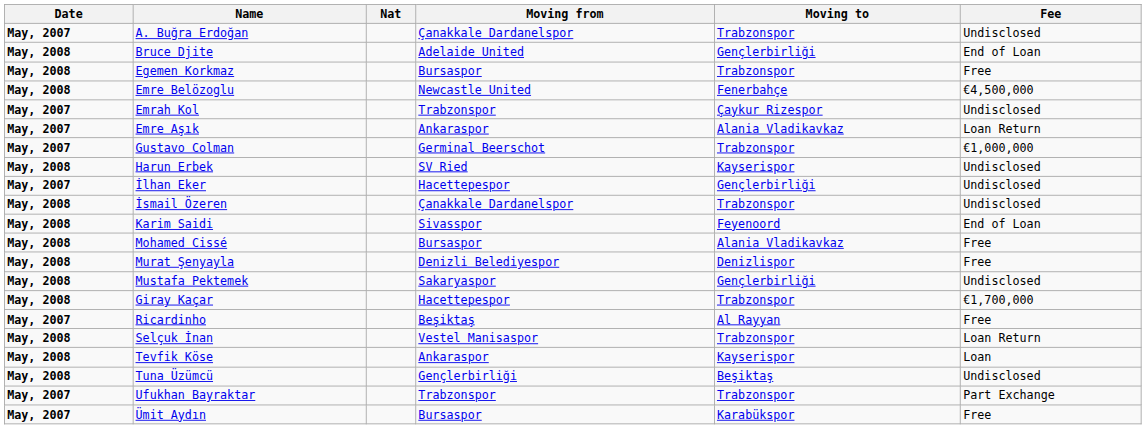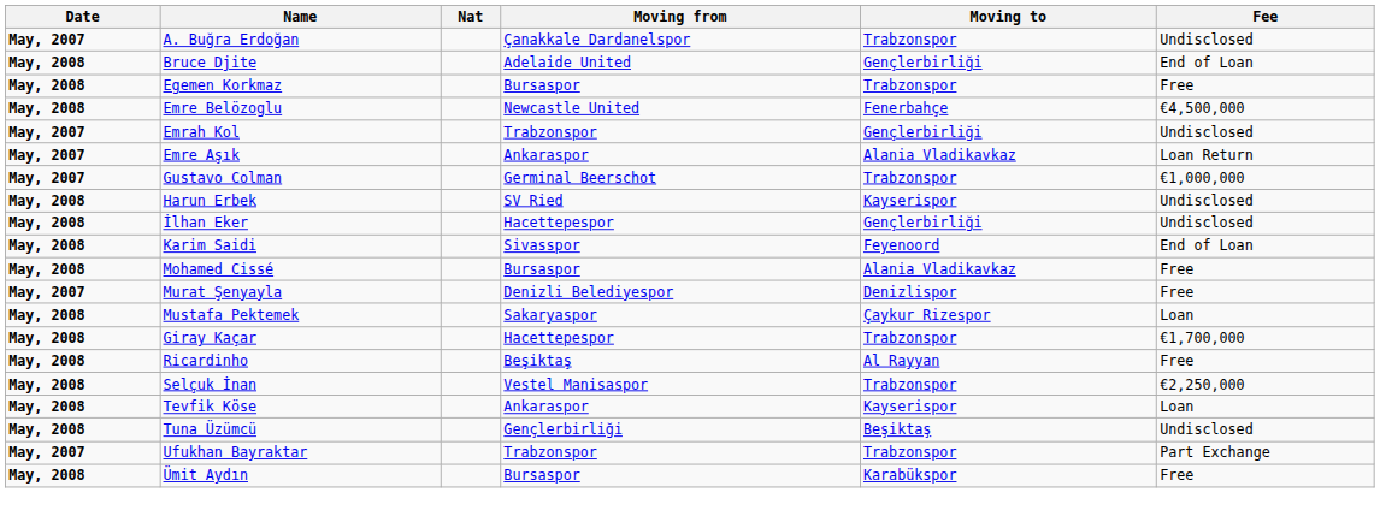 <table class="wikitable sortable" width="100%">
 <tr>
 <th>Date</th>
 <th>Name</th>
 <th>Nat</th>
 <th>Moving from</th>
 <th>Moving to</th>
 <th>Fee</th>
 </tr>
 <tr>
 <td><strong>May, 2007</strong></td>
 <td><a href='#'>A. Buğra Erdoğan</a></td>
 <td></td>
 <td><a href='#'>Çanakkale Dardanelspor</a></td>
 <td><a href='#'>Trabzonspor</a></td>
 <td>Undisclosed</td>
 </tr>
 <tr>
 <td><strong>May, 2008</strong></td>
 <td><a href='#'>Bruce Djite</a></td>
 <td></td>
 <td><a href='#'>Adelaide United</a></td>
 <td><a href='#'>Gençlerbirliği</a></td>
 <td>End of Loan</td>
 </tr>
 <tr>
 <td><strong>May, 2008</strong></td>
 <td><a href='#'>Egemen Korkmaz</a></td>
 <td></td>
 <td><a href='#'>Bursaspor</a></td>
 <td><a href='#'>Trabzonspor</a></td>
 <td>Free</td>
 </tr>
 <tr>
 <td><strong>May, 2008</strong></td>
 <td><a href='#'>Emre Belözoglu</a></td>
 <td></td>
 <td><a href='#'>Newcastle United</a></td>
 <td><a href='#'>Fenerbahçe</a></td>
 <td>€4,500,000</td>
 </tr>
 <tr>
 <td><strong>May, 2007</strong></td>
 <td><a href='#'>Emrah Kol</a></td>
 <td></td>
 <td><a href='#'>Trabzonspor</a></td>
-<td><a href='#'>Çaykur Rizespor</a></td>
+<td><a href='#'>Gençlerbirliği</a></td>
 <td>Undisclosed</td>
 </tr>
 <tr>
 <td><strong>May, 2007</strong></td>
 <td><a href='#'>Emre Aşık</a></td>
 <td></td>
 <td><a href='#'>Ankaraspor</a></td>
 <td><a href='#'>Alania Vladikavkaz</a></td>
 <td>Loan Return</td>
 </tr>
 <tr>
 <td><strong>May, 2007</strong></td>
 <td><a href='#'>Gustavo Colman</a></td>
 <td></td>
 <td><a href='#'>Germinal Beerschot</a></td>
 <td><a href='#'>Trabzonspor</a></td>
 <td>€1,000,000</td>
 </tr>
 <tr>
 <td><strong>May, 2008</strong></td>
 <td><a href='#'>Harun Erbek</a></td>
 <td> </td>
 <td><a href='#'>SV Ried</a></td>
 <td><a href='#'>Kayserispor</a></td>
 <td>Undisclosed</td>
 </tr>
 <tr>
-<td><strong>May, 2007</strong></td>
+<td><strong>May, 2008</strong></td>
 <td><a href='#'>İlhan Eker</a></td>
 <td></td>
 <td><a href='#'>Hacettepespor</a></td>
 <td><a href='#'>Gençlerbirliği</a></td>
-<td>Undisclosed</td>
-</tr>
-<tr>
-<td><strong>May, 2008</strong></td>
-<td><a href='#'>İsmail Özeren</a></td>
-<td></td>
-<td><a href='#'>Çanakkale Dardanelspor</a></td>
-<td><a href='#'>Trabzonspor</a></td>
 <td>Undisclosed</td>
 </tr>
 <tr>
 <td><strong>May, 2008</strong></td>
 <td><a href='#'>Karim Saidi</a></td>
 <td></td>
 <td><a href='#'>Sivasspor</a></td>
 <td><a href='#'>Feyenoord</a></td>
 <td>End of Loan</td>
 </tr>
 <tr>
 <td><strong>May, 2008</strong></td>
 <td><a href='#'>Mohamed Cissé</a></td>
 <td></td>
 <td><a href='#'>Bursaspor</a></td>
 <td><a href='#'>Alania Vladikavkaz</a></td>
 <td>Free</td>
 </tr>
 <tr>
-<td><strong>May, 2008</strong></td>
+<td><strong>May, 2007</strong></td>
 <td><a href='#'>Murat Şenyayla</a></td>
 <td></td>
 <td><a href='#'>Denizli Belediyespor</a></td>
 <td><a href='#'>Denizlispor</a></td>
 <td>Free</td>
 </tr>
 <tr>
 <td><strong>May, 2008</strong></td>
 <td><a href='#'>Mustafa Pektemek</a></td>
 <td></td>
 <td><a href='#'>Sakaryaspor</a></td>
-<td><a href='#'>Gençlerbirliği</a></td>
-<td>Undisclosed</td>
+<td><a href='#'>Çaykur Rizespor</a></td>
+<td>Loan</td>
 </tr>
 <tr>
 <td><strong>May, 2008</strong></td>
 <td><a href='#'>Giray Kaçar</a></td>
 <td></td>
 <td><a href='#'>Hacettepespor</a></td>
 <td><a href='#'>Trabzonspor</a></td>
 <td>€1,700,000</td>
 </tr>
 <tr>
-<td><strong>May, 2007</strong></td>
+<td><strong>May, 2008</strong></td>
 <td><a href='#'>Ricardinho</a></td>
 <td></td>
 <td><a href='#'>Beşiktaş</a></td>
 <td><a href='#'>Al Rayyan</a></td>
 <td>Free</td>
 </tr>
 <tr>
 <td><strong>May, 2008</strong></td>
 <td><a href='#'>Selçuk İnan</a></td>
 <td></td>
 <td><a href='#'>Vestel Manisaspor</a></td>
 <td><a href='#'>Trabzonspor</a></td>
-<td>Loan Return</td>
+<td>€2,250,000</td>
 </tr>
 <tr>
 <td><strong>May, 2008</strong></td>
 <td><a href='#'>Tevfik Köse</a></td>
 <td> </td>
 <td><a href='#'>Ankaraspor</a></td>
 <td><a href='#'>Kayserispor</a></td>
 <td>Loan</td>
 </tr>
 <tr>
 <td><strong>May, 2008</strong></td>
 <td><a href='#'>Tuna Üzümcü</a></td>
 <td></td>
 <td><a href='#'>Gençlerbirliği</a></td>
 <td><a href='#'>Beşiktaş</a></td>
 <td>Undisclosed</td>
 </tr>
 <tr>
 <td><strong>May, 2007</strong></td>
 <td><a href='#'>Ufukhan Bayraktar</a></td>
 <td></td>
 <td><a href='#'>Trabzonspor</a></td>
 <td><a href='#'>Trabzonspor</a></td>
 <td>Part Exchange</td>
 </tr>
 <tr>
-<td><strong>May, 2007</strong></td>
+<td><strong>May, 2008</strong></td>
 <td><a href='#'>Ümit Aydın</a></td>
 <td> </td>
 <td><a href='#'>Bursaspor</a></td>
 <td><a href='#'>Karabükspor</a></td>
 <td>Free</td>
 </tr>
 </table>
